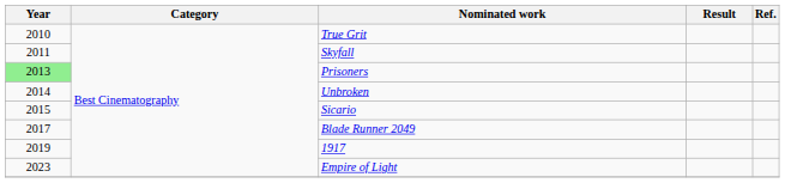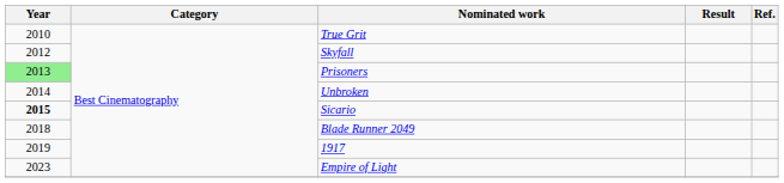 <table class=wikitable>
 <tr>
 <th scope="col" style="width:5em;">Year</th>
 <th scope="col" style="width:20em;">Category</th>
 <th scope="col" style="width:30em;">Nominated work</th>
 <th scope="col" style="width:5em;">Result</th>
 <th>Ref.</th>
 </tr>
 <tr>
 <td style="text-align:center;">2010</td>
 <td rowspan=8><a href='#'>Best Cinematography</a></td>
 <td><em><a href='#'>True Grit</a></em></td>
 <td></td>
 <td></td>
 </tr>
 <tr>
-<td style="text-align:center;">2011</td>
+<td style="text-align:center;">2012</td>
 <td><em><a href='#'>Skyfall</a></em></td>
 <td></td>
 <td></td>
 </tr>
 <tr>
 <td style="background: lightgreen; text-align:center;">2013</td>
 <td><em><a href='#'>Prisoners</a></em></td>
 <td></td>
 <td></td>
 </tr>
 <tr>
 <td style="text-align:center;">2014</td>
 <td><em><a href='#'>Unbroken</a></em></td>
 <td></td>
 <td></td>
 </tr>
 <tr>
-<td style="text-align:center;">2015</td>
+<td style="text-align:center;"><strong>2015</strong></td>
 <td><em><a href='#'>Sicario</a></em></td>
 <td></td>
 <td></td>
 </tr>
 <tr>
-<td style="text-align:center;">2017</td>
+<td style="text-align:center;">2018</td>
 <td><em><a href='#'>Blade Runner 2049</a></em></td>
 <td></td>
 <td></td>
 </tr>
 <tr>
 <td style="text-align:center;">2019</td>
 <td><em><a href='#'>1917</a></em></td>
 <td></td>
 <td></td>
 </tr>
 <tr>
 <td style="text-align:center;">2023</td>
 <td><em><a href='#'>Empire of Light</a></em></td>
 <td></td>
 <td></td>
 </tr>
 <tr>
 </tr>
 </table>
